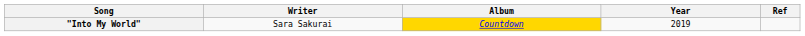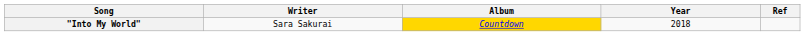 <table class="wikitable" style="text-align:center; width:100%">
 <tr>
 <th style="width:25%">Song</th>
 <th style="width:25%">Writer</th>
 <th style="width:25%">Album</th>
 <th style="width:20%">Year</th>
 <th style="width:5%">Ref</th>
 </tr>
 <tr>
 <th scope="row">"Into My World"</th>
 <td>Sara Sakurai</td>
 <td style="background: gold;"><a href='#'><em>Countdown</em></a></td>
-<td>2019</td>
+<td>2018</td>
 <td></td>
 </tr>
 </table>
